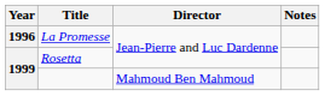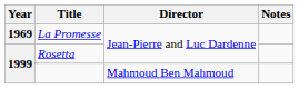 <table class="wikitable plainrowheaders">
 <tr>
 <th>Year</th>
 <th>Title</th>
 <th>Director</th>
 <th scope="col" class="unsortable">Notes</th>
 </tr>
 <tr>
-<th>1996</th>
+<th>1969</th>
 <td><em><a href='#'>La Promesse</a></em></td>
 <td rowspan="2"><a href='#'>Jean-Pierre</a> and <a href='#'>Luc Dardenne</a></td>
 <td></td>
 </tr>
 <tr>
 <th rowspan="2">1999</th>
 <td><em><a href='#'>Rosetta</a></em></td>
 <td></td>
 </tr>
 <tr>
 <td></td>
 <td><a href='#'>Mahmoud Ben Mahmoud</a></td>
 <td></td>
 </tr>
 </table>
